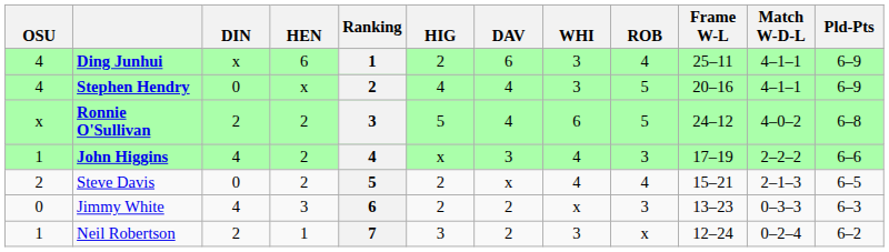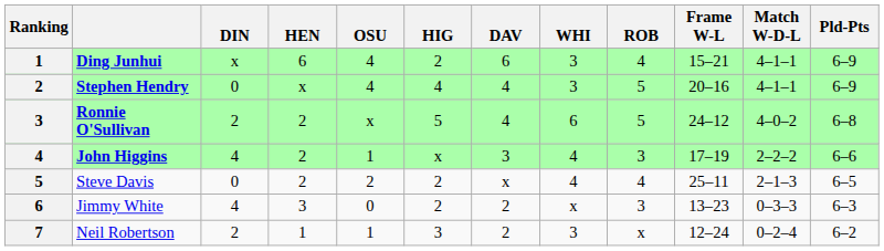 <table class="wikitable" style="text-align:center">
 <tr>
-<th width=60><br> OSU</th>
+<th width=60>Ranking</th>
 <th class="unsortable" width=120></th>
 <th width=60><br> DIN</th>
 <th width=60><br> HEN</th>
-<th width=60>Ranking</th>
+<th width=60><br> OSU</th>
 <th width=60><br> HIG</th>
 <th width=60><br> DAV</th>
 <th width=60><br> WHI</th>
 <th width=60><br> ROB</th>
 <th width=60>Frame<br>W-L</th>
 <th width=60>Match<br>W-D-L</th>
 <th width=60>Pld-Pts</th>
 </tr>
 <tr style="background:#aaffaa;">
-<td>4</td>
+<th>1</th>
 <td align="left"><strong><a href='#'>Ding Junhui</a></strong></td>
 <td>x</td>
 <td>6</td>
-<th>1</th>
+<td>4</td>
 <td>2</td>
 <td>6</td>
 <td>3</td>
 <td>4</td>
-<td>25–11</td>
+<td>15–21</td>
 <td>4–1–1</td>
 <td>6–9</td>
 </tr>
 <tr style="background:#aaffaa;">
-<td>4</td>
+<th>2</th>
 <td align="left"><strong><a href='#'>Stephen Hendry</a></strong></td>
 <td>0</td>
 <td>x</td>
-<th>2</th>
+<td>4</td>
 <td>4</td>
 <td>4</td>
 <td>3</td>
 <td>5</td>
 <td>20–16</td>
 <td>4–1–1</td>
 <td>6–9</td>
 </tr>
 <tr style="background:#aaffaa;">
-<td>x</td>
+<th>3</th>
 <td align="left"><strong><a href='#'>Ronnie O'Sullivan</a></strong></td>
 <td>2</td>
 <td>2</td>
-<th>3</th>
+<td>x</td>
 <td>5</td>
 <td>4</td>
 <td>6</td>
 <td>5</td>
 <td>24–12</td>
 <td>4–0–2</td>
 <td>6–8</td>
 </tr>
 <tr style="background:#aaffaa;">
-<td>1</td>
+<th>4</th>
 <td align="left"><strong><a href='#'>John Higgins</a></strong></td>
 <td>4</td>
 <td>2</td>
-<th>4</th>
+<td>1</td>
 <td>x</td>
 <td>3</td>
 <td>4</td>
 <td>3</td>
 <td>17–19</td>
 <td>2–2–2</td>
 <td>6–6</td>
 </tr>
 <tr>
-<td>2</td>
+<th>5</th>
 <td align="left"><a href='#'>Steve Davis</a></td>
 <td>0</td>
 <td>2</td>
-<th>5</th>
+<td>2</td>
 <td>2</td>
 <td>x</td>
 <td>4</td>
 <td>4</td>
-<td>15–21</td>
+<td>25–11</td>
 <td>2–1–3</td>
 <td>6–5</td>
 </tr>
 <tr>
-<td>0</td>
+<th>6</th>
 <td align="left"><a href='#'>Jimmy White</a></td>
 <td>4</td>
 <td>3</td>
-<th>6</th>
+<td>0</td>
 <td>2</td>
 <td>2</td>
 <td>x</td>
 <td>3</td>
 <td>13–23</td>
 <td>0–3–3</td>
 <td>6–3</td>
 </tr>
 <tr>
-<td>1</td>
+<th>7</th>
 <td align="left"><a href='#'>Neil Robertson</a></td>
 <td>2</td>
 <td>1</td>
-<th>7</th>
+<td>1</td>
 <td>3</td>
 <td>2</td>
 <td>3</td>
 <td>x</td>
 <td>12–24</td>
 <td>0–2–4</td>
 <td>6–2</td>
 </tr>
 </table>
